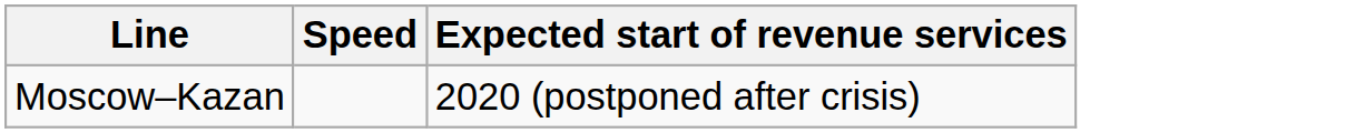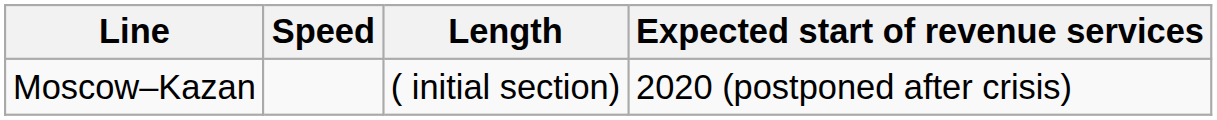 <table class="wikitable">
 <tr>
 <th>Line</th>
 <th>Speed</th>
+<th>Length</th>
 <th>Expected start of revenue services</th>
 </tr>
 <tr>
 <td>Moscow–Kazan</td>
 <td></td>
+<td> ( initial section)</td>
 <td>2020 (postponed after crisis)</td>
 </tr>
 </table>
